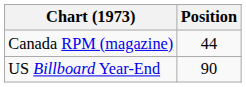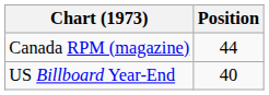 <table class="wikitable">
 <tr>
 <th>Chart (1973)</th>
 <th>Position</th>
 </tr>
 <tr>
 <td>Canada <a href='#'>RPM (magazine)</a></td>
 <td align="center">44</td>
 </tr>
 <tr>
 <td>US <a href='#'><em>Billboard</em> Year-End</a></td>
-<td align="center">90</td>
+<td align="center">40</td>
 </tr>
 </table>
